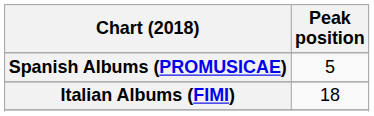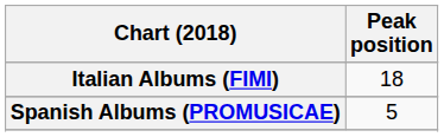 <table class="wikitable sortable plainrowheaders" style="text-align:center">
 <tr>
 <th scope="col">Chart (2018)</th>
 <th scope="col">Peak<br>position</th>
 </tr>
 <tr>
 </tr>
 <tr>
 </tr>
 <tr>
 </tr>
 <tr>
 </tr>
 <tr>
 </tr>
 <tr>
 </tr>
 <tr>
 </tr>
 <tr>
-<th scope="row">Spanish Albums (<a href='#'>PROMUSICAE</a>)</th>
-<td>5</td>
+<th scope="row">Italian Albums (<a href='#'>FIMI</a>)</th>
+<td>18</td>
 </tr>
 <tr>
 </tr>
 <tr>
 </tr>
 <tr>
-<th scope="row">Italian Albums (<a href='#'>FIMI</a>)</th>
-<td>18</td>
+<th scope="row">Spanish Albums (<a href='#'>PROMUSICAE</a>)</th>
+<td>5</td>
 </tr>
 <tr>
 </tr>
 <tr>
 </tr>
 <tr>
 </tr>
 <tr>
 </tr>
 </table>
